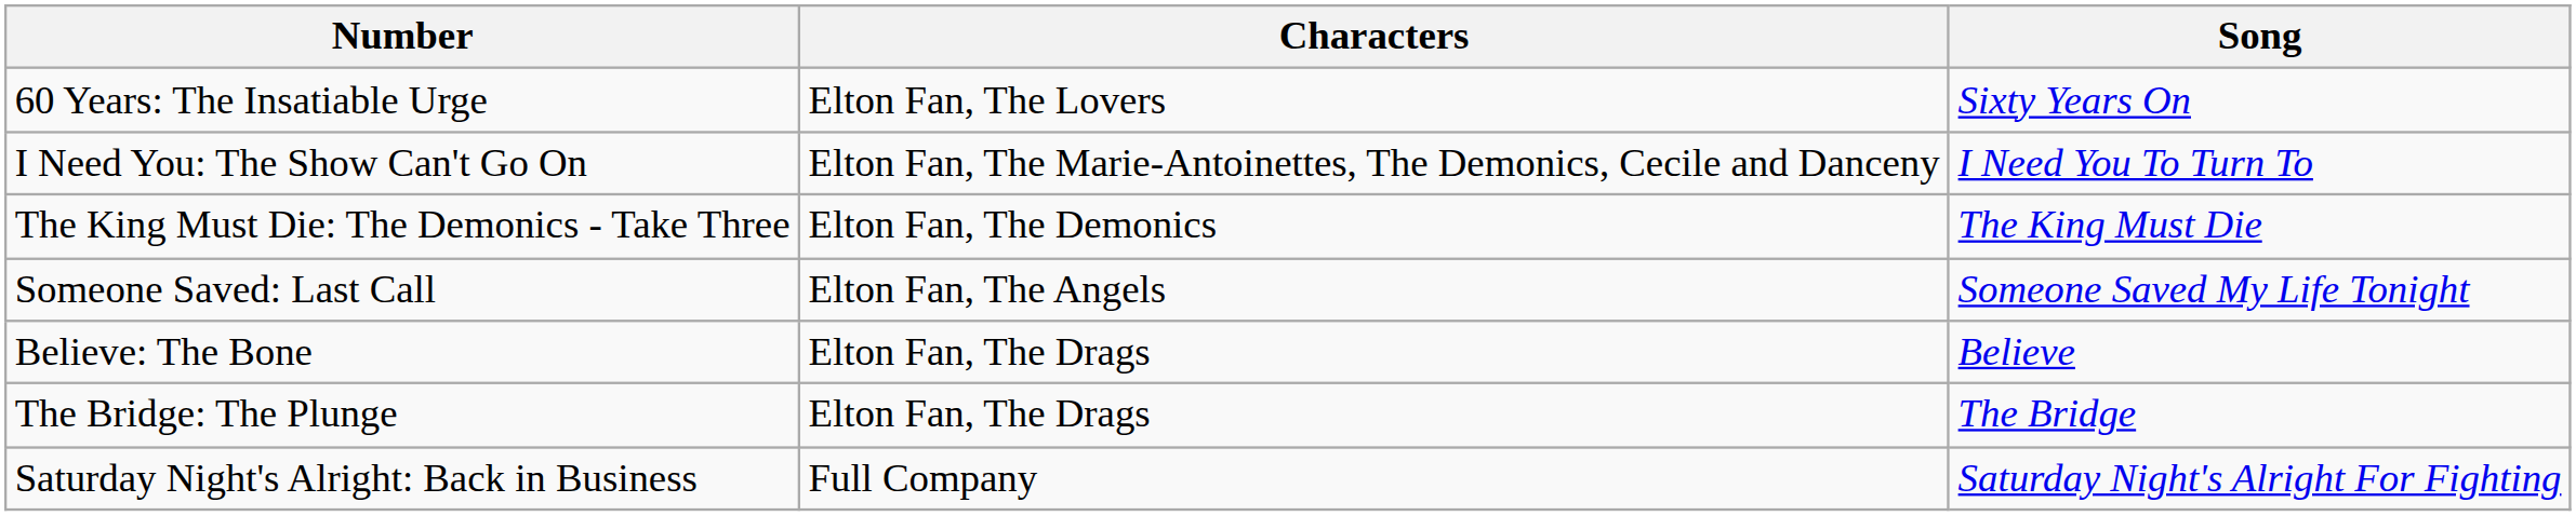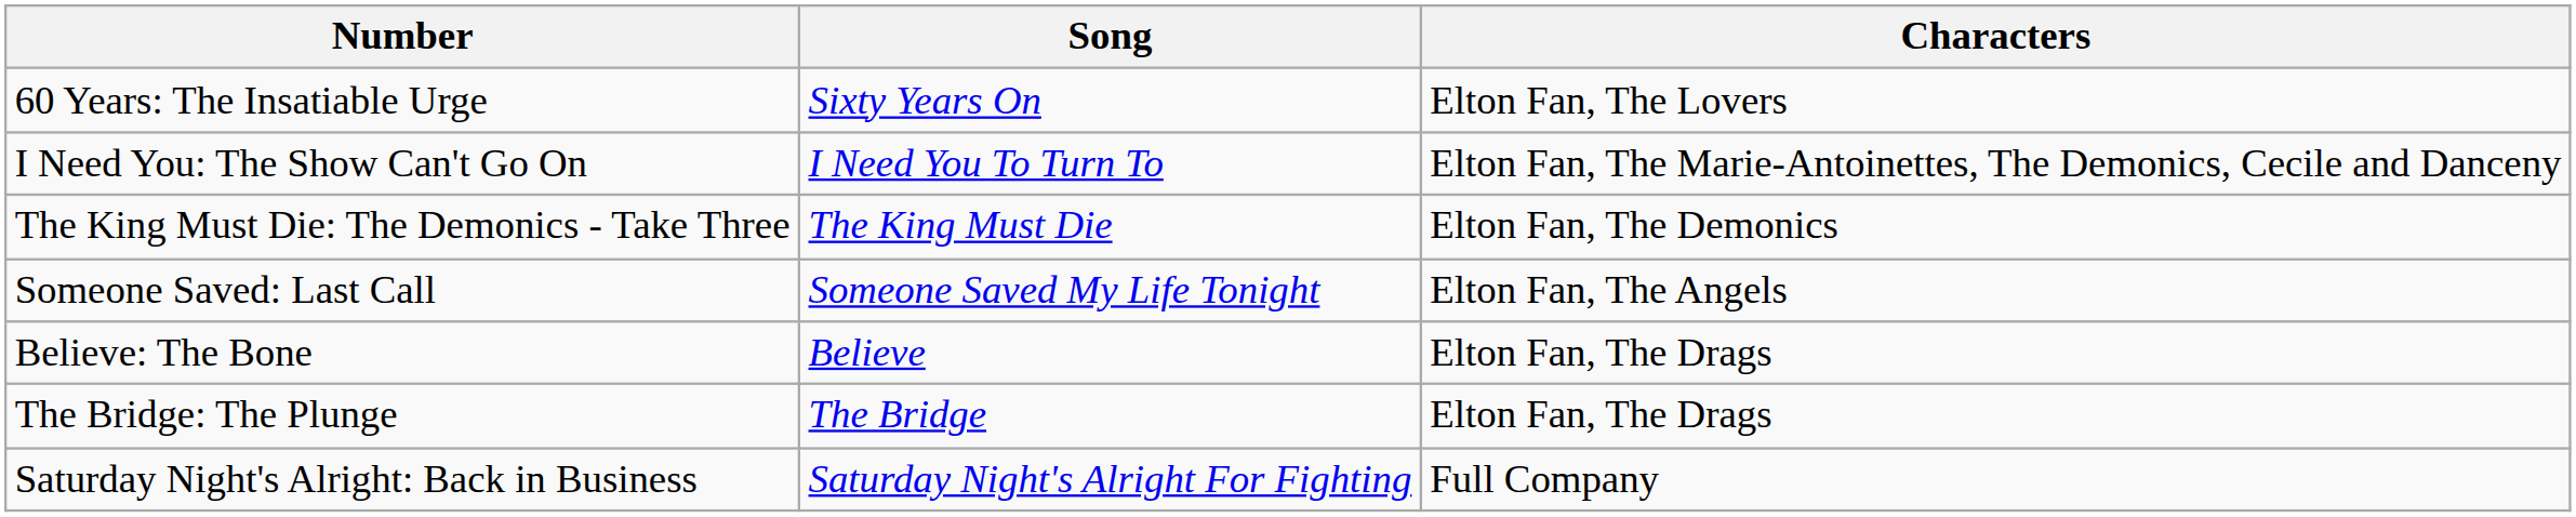 <table class="wikitable">
 <tr>
 <th>Number</th>
+<th>Song</th>
 <th>Characters</th>
-<th>Song</th>
 </tr>
 <tr>
 <td>60 Years: The Insatiable Urge</td>
+<td><em><a href='#'>Sixty Years On</a></em></td>
 <td>Elton Fan, The Lovers</td>
-<td><em><a href='#'>Sixty Years On</a></em></td>
 </tr>
 <tr>
 <td>I Need You: The Show Can't Go On</td>
+<td><a href='#'><em>I Need You To Turn To</em></a></td>
 <td>Elton Fan, The Marie-Antoinettes, The Demonics, Cecile and Danceny</td>
-<td><a href='#'><em>I Need You To Turn To</em></a></td>
 </tr>
 <tr>
 <td>The King Must Die: The Demonics - Take Three</td>
+<td><a href='#'><em>The King Must Die</em></a></td>
 <td>Elton Fan, The Demonics</td>
-<td><a href='#'><em>The King Must Die</em></a></td>
 </tr>
 <tr>
 <td>Someone Saved: Last Call</td>
+<td><em><a href='#'>Someone Saved My Life Tonight</a></em></td>
 <td>Elton Fan, The Angels</td>
-<td><em><a href='#'>Someone Saved My Life Tonight</a></em></td>
 </tr>
 <tr>
 <td>Believe: The Bone</td>
+<td><a href='#'><em>Believe</em></a></td>
 <td>Elton Fan, The Drags</td>
-<td><a href='#'><em>Believe</em></a></td>
 </tr>
 <tr>
 <td>The Bridge: The Plunge</td>
+<td><a href='#'><em>The Bridge</em></a></td>
 <td>Elton Fan, The Drags</td>
-<td><a href='#'><em>The Bridge</em></a></td>
 </tr>
 <tr>
 <td>Saturday Night's Alright: Back in Business</td>
+<td><a href='#'><em>Saturday Night's Alright For Fighting</em></a></td>
 <td>Full Company</td>
-<td><a href='#'><em>Saturday Night's Alright For Fighting</em></a></td>
 </tr>
 </table>
